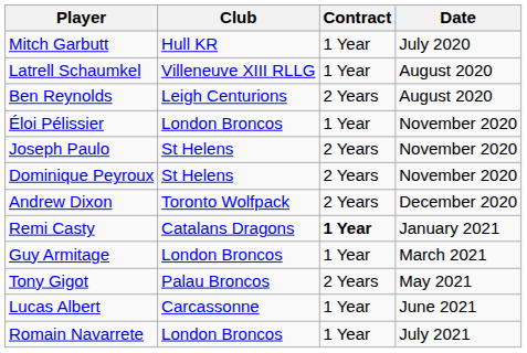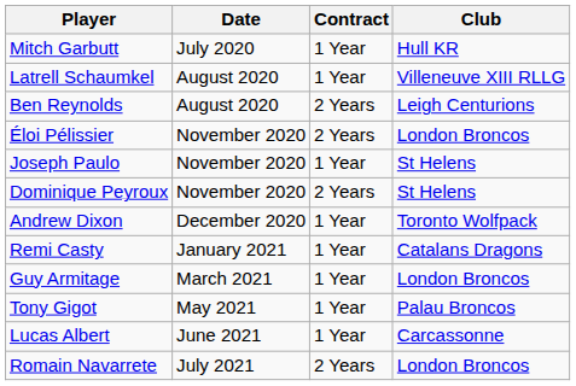 <table class="wikitable">
 <tr>
 <th>Player</th>
+<th>Date</th>
+<th>Contract</th>
 <th>Club</th>
-<th>Contract</th>
-<th>Date</th>
 </tr>
 <tr>
 <td> <a href='#'>Mitch Garbutt</a></td>
+<td>July 2020</td>
+<td>1 Year</td>
 <td><a href='#'>Hull KR</a></td>
-<td>1 Year</td>
-<td>July 2020</td>
 </tr>
 <tr>
 <td> <a href='#'>Latrell Schaumkel</a></td>
+<td>August 2020</td>
+<td>1 Year</td>
 <td><a href='#'>Villeneuve XIII RLLG</a></td>
-<td>1 Year</td>
-<td>August 2020</td>
 </tr>
 <tr>
 <td> <a href='#'>Ben Reynolds</a></td>
+<td>August 2020</td>
+<td>2 Years</td>
 <td><a href='#'>Leigh Centurions</a></td>
-<td>2 Years</td>
-<td>August 2020</td>
 </tr>
 <tr>
 <td> <a href='#'>Éloi Pélissier</a></td>
+<td>November 2020</td>
+<td>2 Years</td>
 <td><a href='#'>London Broncos</a></td>
-<td>1 Year</td>
-<td>November 2020</td>
 </tr>
 <tr>
 <td> <a href='#'>Joseph Paulo</a></td>
+<td>November 2020</td>
+<td>1 Year</td>
 <td><a href='#'>St Helens</a></td>
-<td>2 Years</td>
-<td>November 2020</td>
 </tr>
 <tr>
 <td> <a href='#'>Dominique Peyroux</a></td>
+<td>November 2020</td>
+<td>2 Years</td>
 <td><a href='#'>St Helens</a></td>
-<td>2 Years</td>
-<td>November 2020</td>
 </tr>
 <tr>
 <td> <a href='#'>Andrew Dixon</a></td>
+<td>December 2020</td>
+<td>1 Year</td>
 <td><a href='#'>Toronto Wolfpack</a></td>
-<td>2 Years</td>
-<td>December 2020</td>
 </tr>
 <tr>
 <td> <a href='#'>Remi Casty</a></td>
+<td>January 2021</td>
+<td>1 Year</td>
 <td><a href='#'>Catalans Dragons</a></td>
-<td><strong>1 Year</strong></td>
-<td>January 2021</td>
 </tr>
 <tr>
 <td> <a href='#'>Guy Armitage</a></td>
+<td>March 2021</td>
+<td>1 Year</td>
 <td><a href='#'>London Broncos</a></td>
-<td>1 Year</td>
-<td>March 2021</td>
 </tr>
 <tr>
 <td> <a href='#'>Tony Gigot</a></td>
+<td>May 2021</td>
+<td>1 Year</td>
 <td><a href='#'>Palau Broncos</a></td>
-<td>2 Years</td>
-<td>May 2021</td>
 </tr>
 <tr>
 <td> <a href='#'>Lucas Albert</a></td>
+<td>June 2021</td>
+<td>1 Year</td>
 <td><a href='#'>Carcassonne</a></td>
-<td>1 Year</td>
-<td>June 2021</td>
 </tr>
 <tr>
 <td> <a href='#'>Romain Navarrete</a></td>
+<td>July 2021</td>
+<td>2 Years</td>
 <td><a href='#'>London Broncos</a></td>
-<td>1 Year</td>
-<td>July 2021</td>
 </tr>
 </table>
